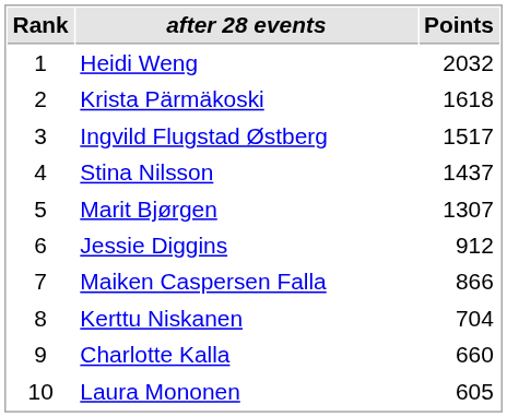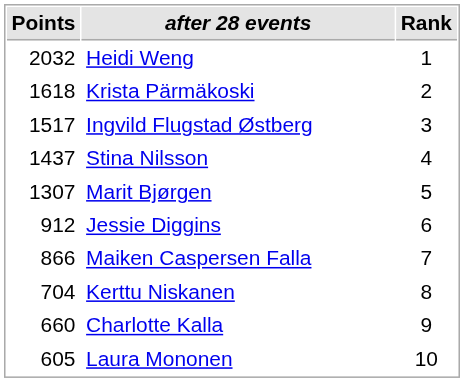 <table cellspacing="1" cellpadding="3" style="border:1px solid #AAAAAA;font-size:86%">
 <tr style="background-color: #E4E4E4;">
+<th style="border-bottom:1px solid #AAAAAA" width=20 align=right>Points</th>
+<th style="border-bottom:1px solid #AAAAAA" width=200><em>after 28 events</em></th>
 <th style="border-bottom:1px solid #AAAAAA" width=10>Rank</th>
-<th style="border-bottom:1px solid #AAAAAA" width=200><em>after 28 events</em></th>
-<th style="border-bottom:1px solid #AAAAAA" width=20 align=right>Points</th>
 </tr>
 <tr>
+<td align=right>2032</td>
+<td> <a href='#'>Heidi Weng</a></td>
 <td align=center>1</td>
-<td> <a href='#'>Heidi Weng</a></td>
-<td align=right>2032</td>
 </tr>
 <tr>
+<td align=right>1618</td>
+<td> <a href='#'>Krista Pärmäkoski</a></td>
 <td align=center>2</td>
-<td> <a href='#'>Krista Pärmäkoski</a></td>
-<td align=right>1618</td>
 </tr>
 <tr>
+<td align=right>1517</td>
+<td> <a href='#'>Ingvild Flugstad Østberg</a></td>
 <td align=center>3</td>
-<td> <a href='#'>Ingvild Flugstad Østberg</a></td>
-<td align=right>1517</td>
 </tr>
 <tr>
+<td align=right>1437</td>
+<td> <a href='#'>Stina Nilsson</a></td>
 <td align=center>4</td>
-<td> <a href='#'>Stina Nilsson</a></td>
-<td align=right>1437</td>
 </tr>
 <tr>
+<td align=right>1307</td>
+<td> <a href='#'>Marit Bjørgen</a></td>
 <td align=center>5</td>
-<td> <a href='#'>Marit Bjørgen</a></td>
-<td align=right>1307</td>
 </tr>
 <tr>
+<td align=right>912</td>
+<td> <a href='#'>Jessie Diggins</a></td>
 <td align=center>6</td>
-<td> <a href='#'>Jessie Diggins</a></td>
-<td align=right>912</td>
 </tr>
 <tr>
+<td align=right>866</td>
+<td> <a href='#'>Maiken Caspersen Falla</a></td>
 <td align=center>7</td>
-<td> <a href='#'>Maiken Caspersen Falla</a></td>
-<td align=right>866</td>
 </tr>
 <tr>
+<td align=right>704</td>
+<td> <a href='#'>Kerttu Niskanen</a></td>
 <td align=center>8</td>
-<td> <a href='#'>Kerttu Niskanen</a></td>
-<td align=right>704</td>
 </tr>
 <tr>
+<td align=right>660</td>
+<td> <a href='#'>Charlotte Kalla</a></td>
 <td align=center>9</td>
-<td> <a href='#'>Charlotte Kalla</a></td>
-<td align=right>660</td>
 </tr>
 <tr>
+<td align=right>605</td>
+<td> <a href='#'>Laura Mononen</a></td>
 <td align=center>10</td>
-<td> <a href='#'>Laura Mononen</a></td>
-<td align=right>605</td>
 </tr>
 </table>
